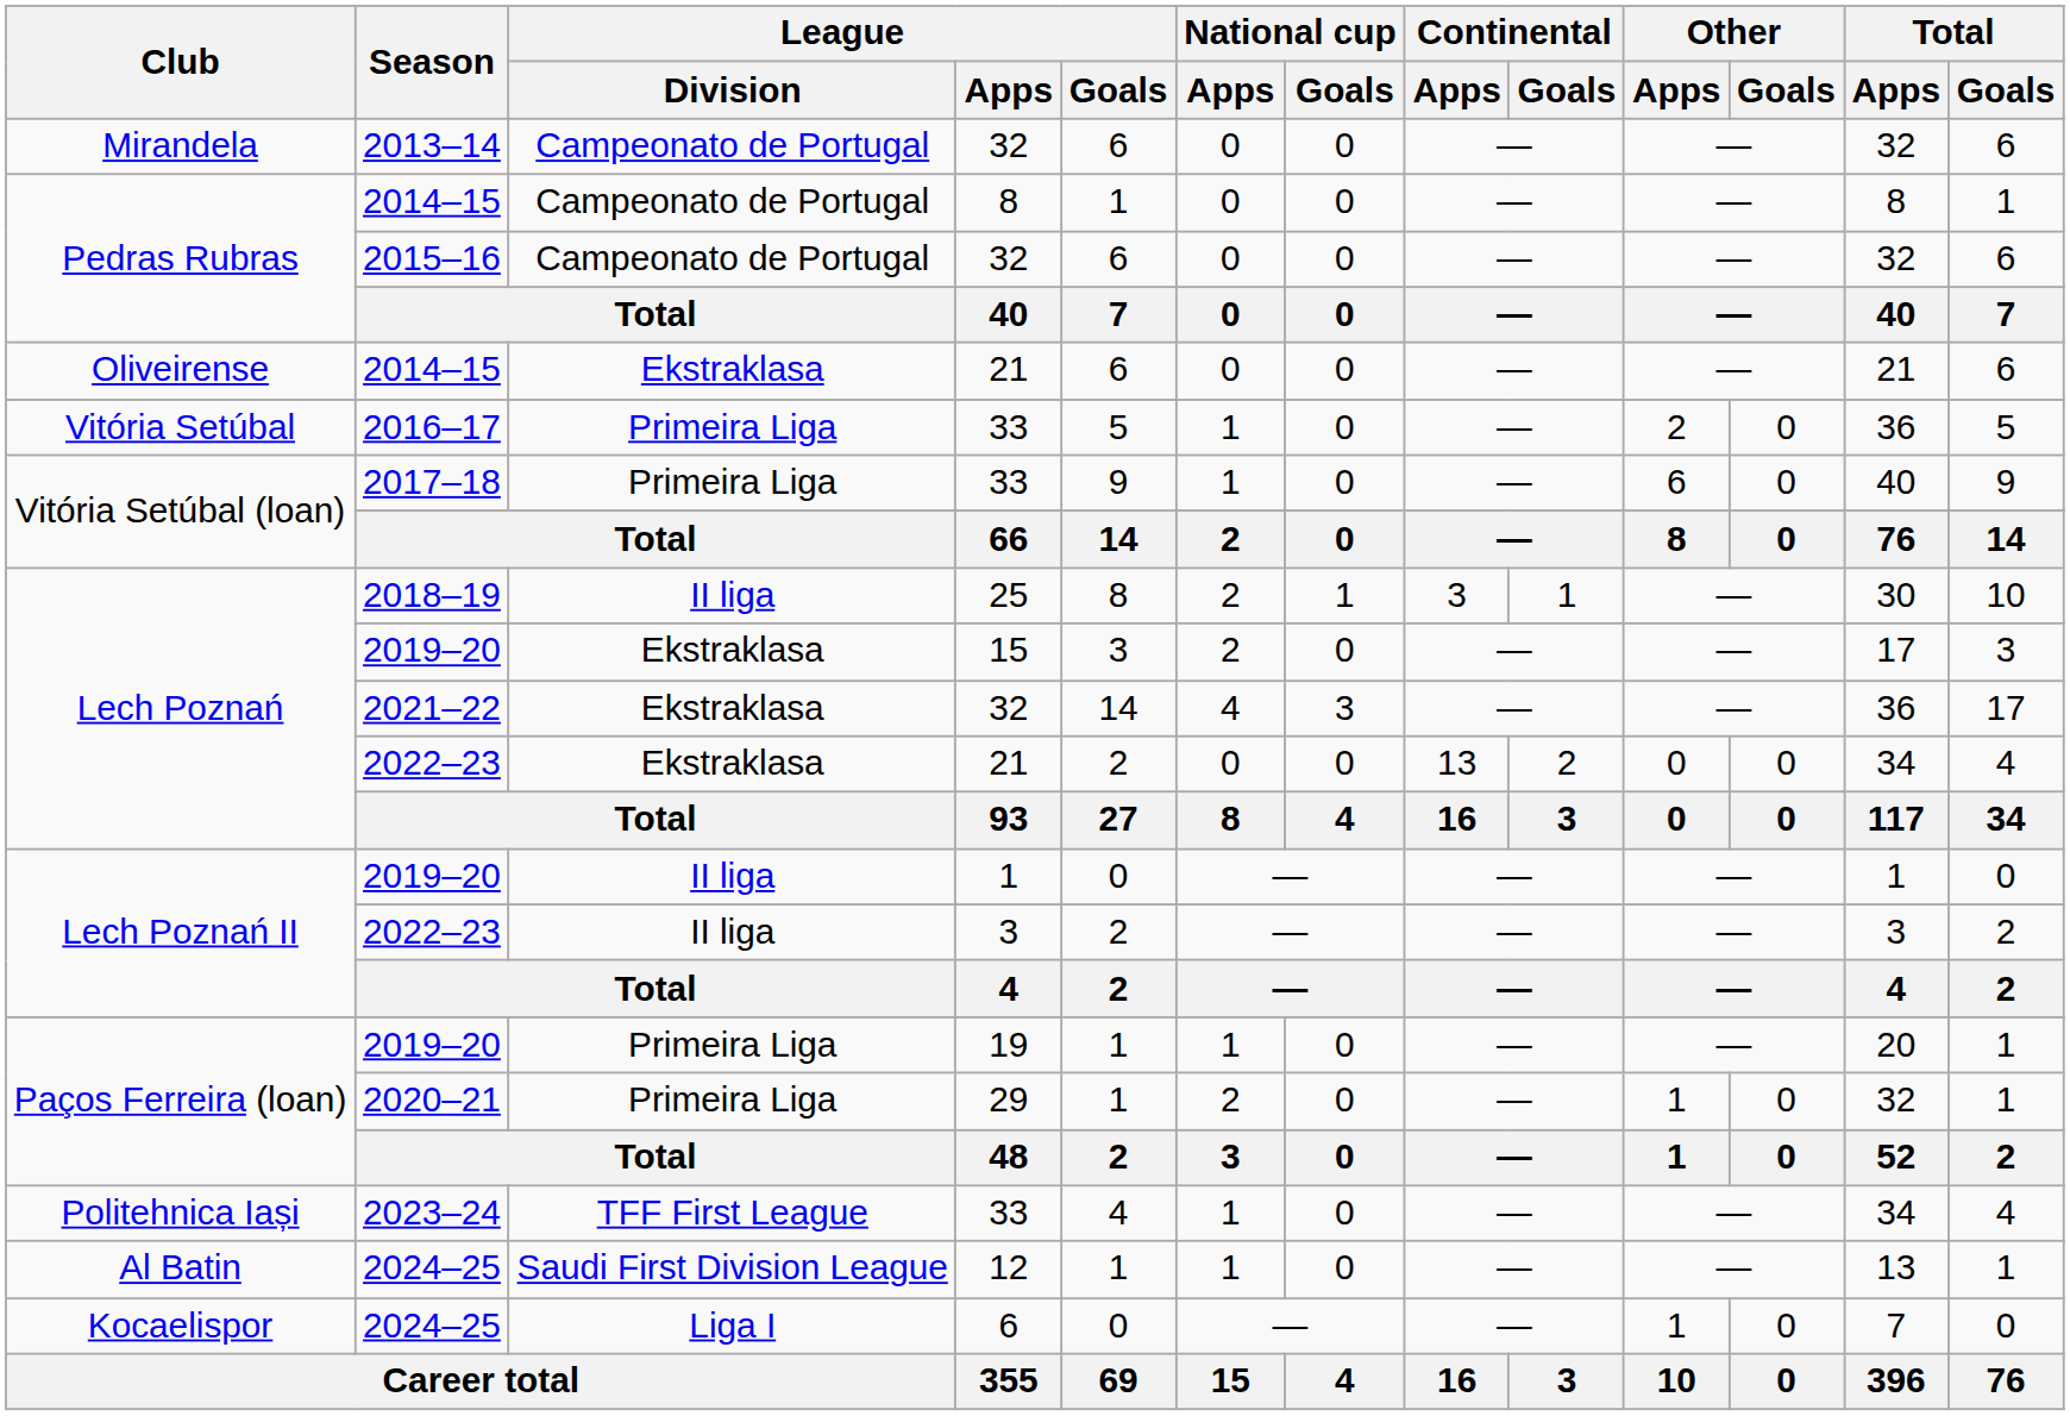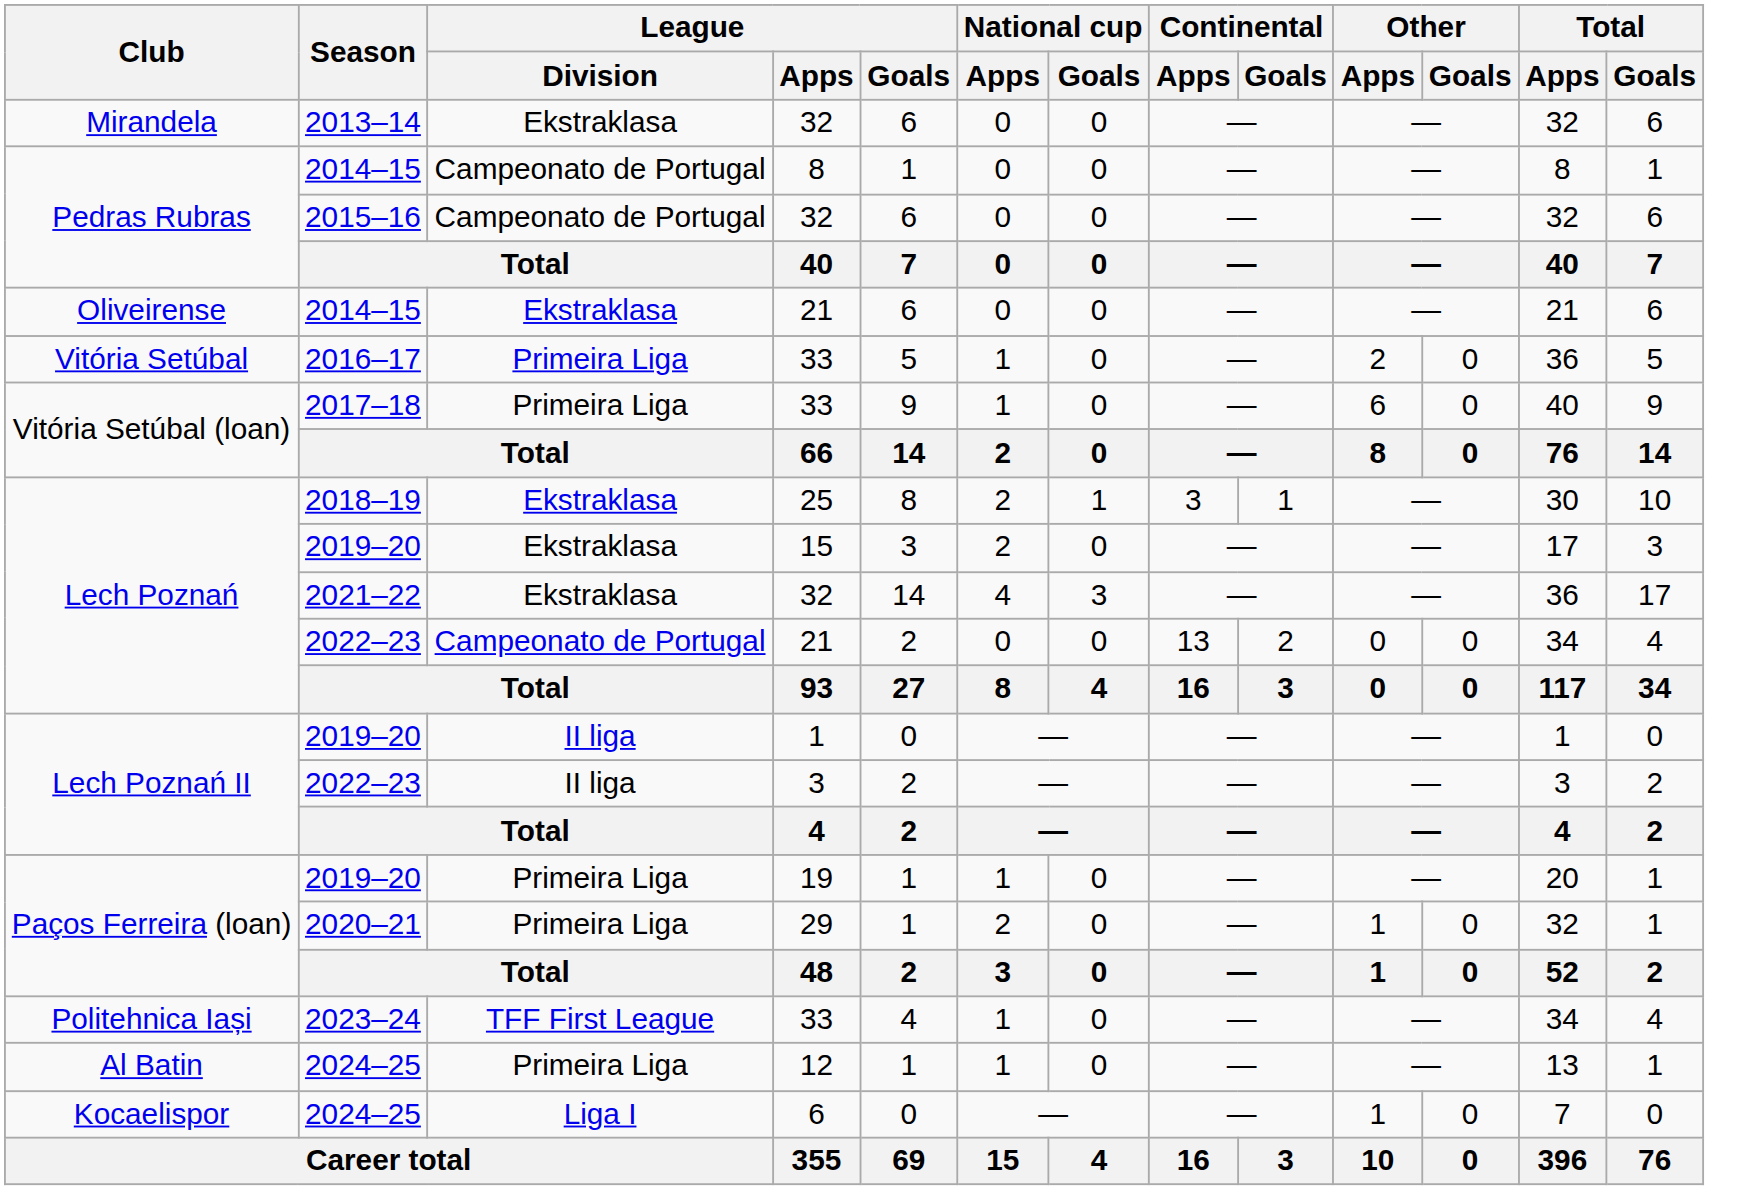 <table class="wikitable" style="text-align: center;">
 <tr>
 <th rowspan="2">Club</th>
 <th rowspan="2">Season</th>
 <th colspan="3">League</th>
 <th colspan="2">National cup</th>
 <th colspan="2">Continental</th>
 <th colspan="2">Other</th>
 <th colspan="2">Total</th>
 </tr>
 <tr>
 <th>Division</th>
 <th>Apps</th>
 <th>Goals</th>
 <th>Apps</th>
 <th>Goals</th>
 <th>Apps</th>
 <th>Goals</th>
 <th>Apps</th>
 <th>Goals</th>
 <th>Apps</th>
 <th>Goals</th>
 </tr>
 <tr>
 <td rowspan="1"><a href='#'>Mirandela</a></td>
 <td><a href='#'>2013–14</a></td>
-<td rowspan="1"><a href='#'>Campeonato de Portugal</a></td>
+<td>Ekstraklasa</td>
 <td>32</td>
 <td>6</td>
 <td>0</td>
 <td>0</td>
 <td colspan="2">—</td>
 <td colspan="2">—</td>
 <td>32</td>
 <td>6</td>
 </tr>
 <tr>
 <td rowspan="3"><a href='#'>Pedras Rubras</a></td>
 <td><a href='#'>2014–15</a></td>
 <td>Campeonato de Portugal</td>
 <td>8</td>
 <td>1</td>
 <td>0</td>
 <td>0</td>
 <td colspan="2">—</td>
 <td colspan="2">—</td>
 <td>8</td>
 <td>1</td>
 </tr>
 <tr>
 <td><a href='#'>2015–16</a></td>
 <td>Campeonato de Portugal</td>
 <td>32</td>
 <td>6</td>
 <td>0</td>
 <td>0</td>
 <td colspan="2">—</td>
 <td colspan="2">—</td>
 <td>32</td>
 <td>6</td>
 </tr>
 <tr>
 <th colspan="2">Total</th>
 <th>40</th>
 <th>7</th>
 <th>0</th>
 <th>0</th>
 <th colspan="2">—</th>
 <th colspan="2">—</th>
 <th>40</th>
 <th>7</th>
 </tr>
 <tr>
 <td rowspan="1"><a href='#'>Oliveirense</a></td>
 <td><a href='#'>2014–15</a></td>
 <td><a href='#'>Ekstraklasa</a></td>
 <td>21</td>
 <td>6</td>
 <td>0</td>
 <td>0</td>
 <td colspan="2">—</td>
 <td colspan="2">—</td>
 <td>21</td>
 <td>6</td>
 </tr>
 <tr>
 <td rowspan="1"><a href='#'>Vitória Setúbal</a></td>
 <td><a href='#'>2016–17</a></td>
 <td><a href='#'>Primeira Liga</a></td>
 <td>33</td>
 <td>5</td>
 <td>1</td>
 <td>0</td>
 <td colspan="2">—</td>
 <td>2</td>
 <td>0</td>
 <td>36</td>
 <td>5</td>
 </tr>
 <tr>
 <td rowspan="2">Vitória Setúbal (loan)</td>
 <td><a href='#'>2017–18</a></td>
 <td>Primeira Liga</td>
 <td>33</td>
 <td>9</td>
 <td>1</td>
 <td>0</td>
 <td colspan="2">—</td>
 <td>6</td>
 <td>0</td>
 <td>40</td>
 <td>9</td>
 </tr>
 <tr>
 <th colspan="2">Total</th>
 <th>66</th>
 <th>14</th>
 <th>2</th>
 <th>0</th>
 <th colspan="2">—</th>
 <th>8</th>
 <th>0</th>
 <th>76</th>
 <th>14</th>
 </tr>
 <tr>
 <td rowspan="5"><a href='#'>Lech Poznań</a></td>
 <td><a href='#'>2018–19</a></td>
-<td><a href='#'>II liga</a></td>
+<td><a href='#'>Ekstraklasa</a></td>
 <td>25</td>
 <td>8</td>
 <td>2</td>
 <td>1</td>
 <td>3</td>
 <td>1</td>
 <td colspan="2">—</td>
 <td>30</td>
 <td>10</td>
 </tr>
 <tr>
 <td><a href='#'>2019–20</a></td>
 <td>Ekstraklasa</td>
 <td>15</td>
 <td>3</td>
 <td>2</td>
 <td>0</td>
 <td colspan="2">—</td>
 <td colspan="2">—</td>
 <td>17</td>
 <td>3</td>
 </tr>
 <tr>
 <td><a href='#'>2021–22</a></td>
 <td>Ekstraklasa</td>
 <td>32</td>
 <td>14</td>
 <td>4</td>
 <td>3</td>
 <td colspan="2">—</td>
 <td colspan="2">—</td>
 <td>36</td>
 <td>17</td>
 </tr>
 <tr>
 <td><a href='#'>2022–23</a></td>
-<td>Ekstraklasa</td>
+<td rowspan="1"><a href='#'>Campeonato de Portugal</a></td>
 <td>21</td>
 <td>2</td>
 <td>0</td>
 <td>0</td>
 <td>13</td>
 <td>2</td>
 <td>0</td>
 <td>0</td>
 <td>34</td>
 <td>4</td>
 </tr>
 <tr>
 <th colspan="2">Total</th>
 <th>93</th>
 <th>27</th>
 <th>8</th>
 <th>4</th>
 <th>16</th>
 <th>3</th>
 <th>0</th>
 <th>0</th>
 <th>117</th>
 <th>34</th>
 </tr>
 <tr>
 <td rowspan="3"><a href='#'>Lech Poznań II</a></td>
 <td><a href='#'>2019–20</a></td>
 <td><a href='#'>II liga</a></td>
 <td>1</td>
 <td>0</td>
 <td colspan="2">—</td>
 <td colspan="2">—</td>
 <td colspan="2">—</td>
 <td>1</td>
 <td>0</td>
 </tr>
 <tr>
 <td><a href='#'>2022–23</a></td>
 <td>II liga</td>
 <td>3</td>
 <td>2</td>
 <td colspan="2">—</td>
 <td colspan="2">—</td>
 <td colspan="2">—</td>
 <td>3</td>
 <td>2</td>
 </tr>
 <tr>
 <th colspan="2">Total</th>
 <th>4</th>
 <th>2</th>
 <th colspan="2">—</th>
 <th colspan="2">—</th>
 <th colspan="2">—</th>
 <th>4</th>
 <th>2</th>
 </tr>
 <tr>
 <td rowspan="3"><a href='#'>Paços Ferreira</a> (loan)</td>
 <td><a href='#'>2019–20</a></td>
 <td>Primeira Liga</td>
 <td>19</td>
 <td>1</td>
 <td>1</td>
 <td>0</td>
 <td colspan="2">—</td>
 <td colspan="2">—</td>
 <td>20</td>
 <td>1</td>
 </tr>
 <tr>
 <td><a href='#'>2020–21</a></td>
 <td>Primeira Liga</td>
 <td>29</td>
 <td>1</td>
 <td>2</td>
 <td>0</td>
 <td colspan="2">—</td>
 <td>1</td>
 <td>0</td>
 <td>32</td>
 <td>1</td>
 </tr>
 <tr>
 <th colspan="2">Total</th>
 <th>48</th>
 <th>2</th>
 <th>3</th>
 <th>0</th>
 <th colspan="2">—</th>
 <th>1</th>
 <th>0</th>
 <th>52</th>
 <th>2</th>
 </tr>
 <tr>
 <td><a href='#'>Politehnica Iași</a></td>
 <td><a href='#'>2023–24</a></td>
 <td><a href='#'>TFF First League</a></td>
 <td>33</td>
 <td>4</td>
 <td>1</td>
 <td>0</td>
 <td colspan="2">—</td>
 <td colspan="2">—</td>
 <td>34</td>
 <td>4</td>
 </tr>
 <tr>
 <td><a href='#'>Al Batin</a></td>
 <td><a href='#'>2024–25</a></td>
-<td><a href='#'>Saudi First Division League</a></td>
+<td>Primeira Liga</td>
 <td>12</td>
 <td>1</td>
 <td>1</td>
 <td>0</td>
 <td colspan="2">—</td>
 <td colspan="2">—</td>
 <td>13</td>
 <td>1</td>
 </tr>
 <tr>
 <td><a href='#'>Kocaelispor</a></td>
 <td><a href='#'>2024–25</a></td>
 <td><a href='#'>Liga I</a></td>
 <td>6</td>
 <td>0</td>
 <td colspan="2">—</td>
 <td colspan="2">—</td>
 <td>1</td>
 <td>0</td>
 <td>7</td>
 <td>0</td>
 </tr>
 <tr>
 <th colspan="3">Career total</th>
 <th>355</th>
 <th>69</th>
 <th>15</th>
 <th>4</th>
 <th>16</th>
 <th>3</th>
 <th>10</th>
 <th>0</th>
 <th>396</th>
 <th>76</th>
 </tr>
 </table>
